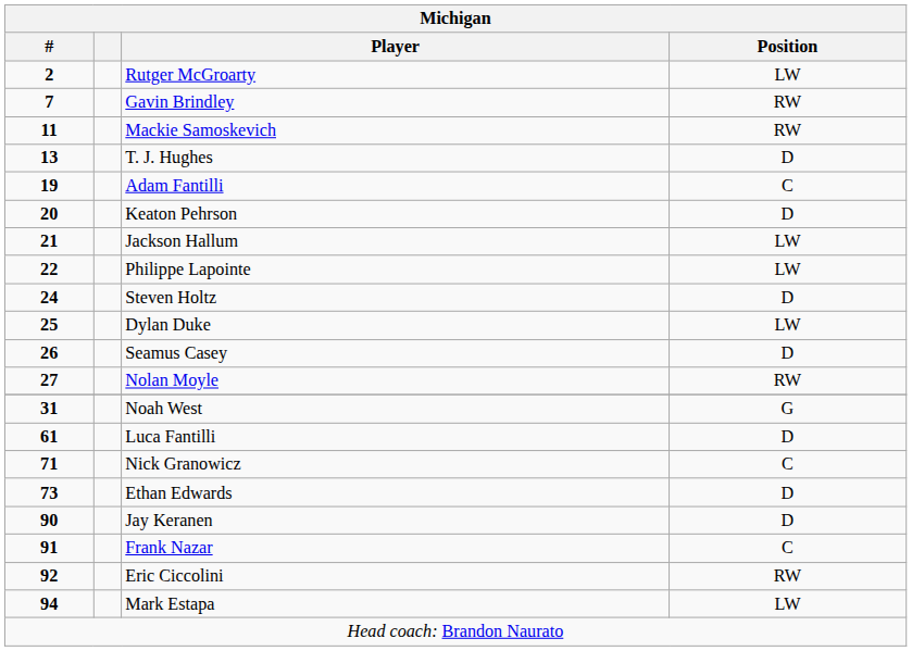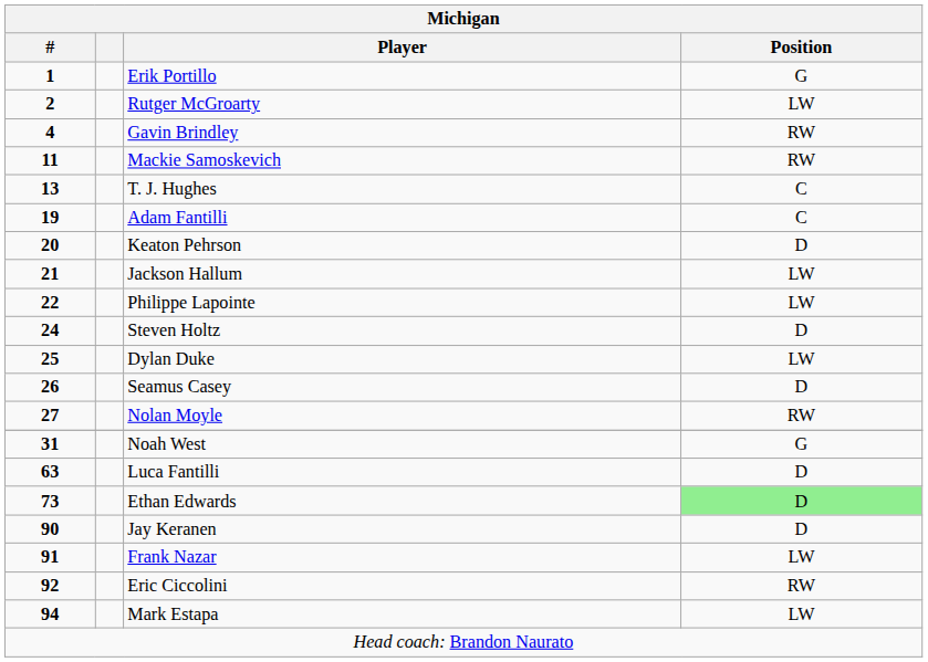 <table class="wikitable" style="width:65%; text-align:center;">
 <tr>
 <th colspan=4>Michigan</th>
 </tr>
 <tr>
 <th>#</th>
 <th></th>
 <th>Player</th>
 <th>Position</th>
 </tr>
 <tr>
+<td><strong>1</strong></td>
+<td align=center></td>
+<td align=left><a href='#'>Erik Portillo</a></td>
+<td>G</td>
+</tr>
+<tr>
 <td><strong>2</strong></td>
 <td align=center></td>
 <td align=left><a href='#'>Rutger McGroarty</a></td>
 <td>LW</td>
 </tr>
 <tr>
-<td><strong>7</strong></td>
+<td><strong>4</strong></td>
 <td align=center></td>
 <td align=left><a href='#'>Gavin Brindley</a></td>
 <td>RW</td>
 </tr>
 <tr>
 <td><strong>11</strong></td>
 <td align=center></td>
 <td align=left><a href='#'>Mackie Samoskevich</a></td>
 <td>RW</td>
 </tr>
 <tr>
 <td><strong>13</strong></td>
 <td align=center></td>
 <td align=left>T. J. Hughes</td>
-<td>D</td>
+<td>C</td>
 </tr>
 <tr>
 <td><strong>19</strong></td>
 <td align=center></td>
 <td align=left><a href='#'>Adam Fantilli</a></td>
 <td>C</td>
 </tr>
 <tr>
 <td><strong>20</strong></td>
 <td align=center></td>
 <td align=left>Keaton Pehrson</td>
 <td>D</td>
 </tr>
 <tr>
 <td><strong>21</strong></td>
 <td align=center></td>
 <td align=left>Jackson Hallum</td>
 <td>LW</td>
 </tr>
 <tr>
 <td><strong>22</strong></td>
 <td align=center></td>
 <td align=left>Philippe Lapointe</td>
 <td>LW</td>
 </tr>
 <tr>
 <td><strong>24</strong></td>
 <td align=center></td>
 <td align=left>Steven Holtz</td>
 <td>D</td>
 </tr>
 <tr>
 <td><strong>25</strong></td>
 <td align=center></td>
 <td align=left>Dylan Duke</td>
 <td>LW</td>
 </tr>
 <tr>
 <td><strong>26</strong></td>
 <td align=center></td>
 <td align=left>Seamus Casey</td>
 <td>D</td>
 </tr>
 <tr>
 <td><strong>27</strong></td>
 <td align=center></td>
 <td align=left><a href='#'>Nolan Moyle</a></td>
 <td>RW</td>
 </tr>
 <tr>
 </tr>
 <tr>
 <td><strong>31</strong></td>
 <td align=center></td>
 <td align=left>Noah West</td>
 <td>G</td>
 </tr>
 <tr>
-<td><strong>61</strong></td>
+<td><strong>63</strong></td>
 <td align=center></td>
 <td align=left>Luca Fantilli</td>
 <td>D</td>
 </tr>
 <tr>
-<td><strong>71</strong></td>
-<td align=center></td>
-<td align=left>Nick Granowicz</td>
-<td>C</td>
-</tr>
-<tr>
 <td><strong>73</strong></td>
 <td align=center></td>
 <td align=left>Ethan Edwards</td>
-<td>D</td>
+<td style="background: lightgreen;">D</td>
 </tr>
 <tr>
 <td><strong>90</strong></td>
 <td align=center></td>
 <td align=left>Jay Keranen</td>
 <td>D</td>
 </tr>
 <tr>
 <td><strong>91</strong></td>
 <td align=center></td>
 <td align=left><a href='#'>Frank Nazar</a></td>
-<td>C</td>
+<td>LW</td>
 </tr>
 <tr>
 <td><strong>92</strong></td>
 <td align=center></td>
 <td align=left>Eric Ciccolini</td>
 <td>RW</td>
 </tr>
 <tr>
 <td><strong>94</strong></td>
 <td align=center></td>
 <td align=left>Mark Estapa</td>
 <td>LW</td>
 </tr>
 <tr>
 <td colspan=4><em>Head coach:</em>  <a href='#'>Brandon Naurato</a></td>
 </tr>
 </table>
